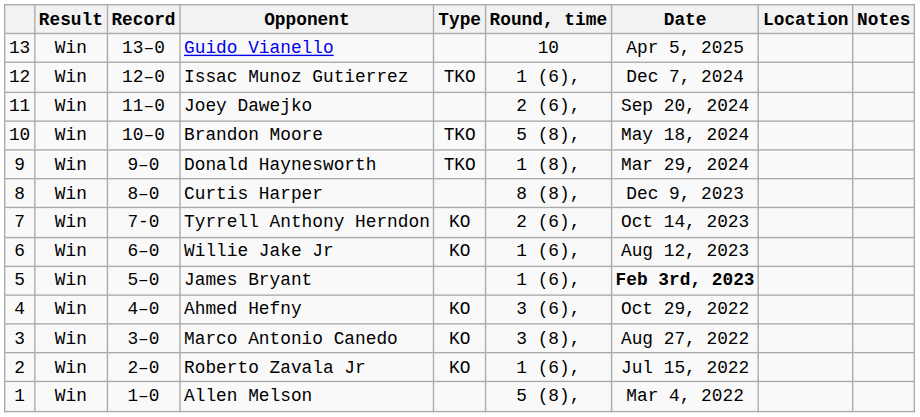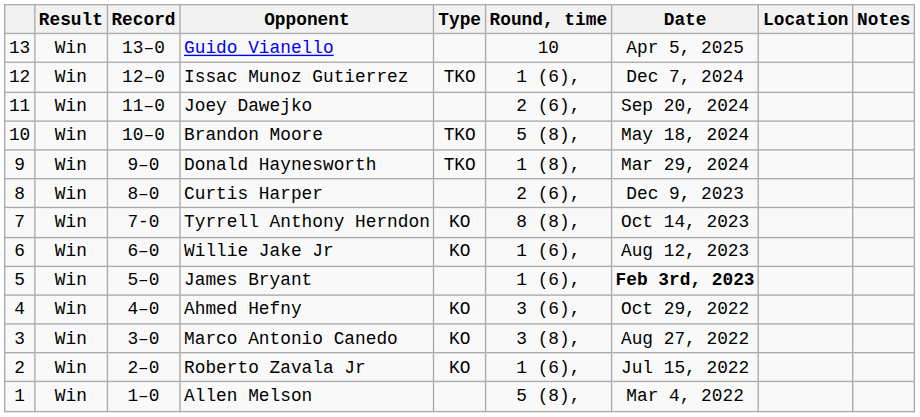 <table class="wikitable" style="text-align:center">
 <tr>
 <th></th>
 <th>Result</th>
 <th>Record</th>
 <th>Opponent</th>
 <th>Type</th>
 <th>Round, time</th>
 <th>Date</th>
 <th>Location</th>
 <th>Notes</th>
 </tr>
 <tr>
 <td>13</td>
 <td>Win</td>
 <td>13–0</td>
 <td style="text-align:left;"><a href='#'>Guido Vianello</a></td>
 <td></td>
 <td>10</td>
 <td>Apr 5, 2025</td>
 <td style="text-align:left;"></td>
 <td style="text-align:left;"></td>
 </tr>
 <tr>
 <td>12</td>
 <td>Win</td>
 <td>12–0</td>
 <td style="text-align:left;">Issac Munoz Gutierrez</td>
 <td>TKO</td>
 <td>1 (6), </td>
 <td>Dec 7, 2024</td>
 <td style="text-align:left;"></td>
 <td style="text-align:left;"></td>
 </tr>
 <tr>
 <td>11</td>
 <td>Win</td>
 <td>11–0</td>
 <td style="text-align:left;">Joey Dawejko</td>
 <td></td>
 <td>2 (6), </td>
 <td>Sep 20, 2024</td>
 <td style="text-align:left;"></td>
 <td style="text-align:left;"></td>
 </tr>
 <tr>
 <td>10</td>
 <td>Win</td>
 <td>10–0</td>
 <td style="text-align:left;">Brandon Moore</td>
 <td>TKO</td>
 <td>5 (8), </td>
 <td>May 18, 2024</td>
 <td style="text-align:left;"></td>
 <td style="text-align:left;"></td>
 </tr>
 <tr>
 <td>9</td>
 <td>Win</td>
 <td>9–0</td>
 <td style="text-align:left;">Donald Haynesworth</td>
 <td>TKO</td>
 <td>1 (8), </td>
 <td>Mar 29, 2024</td>
 <td style="text-align:left;"></td>
 <td></td>
 </tr>
 <tr>
 <td>8</td>
 <td>Win</td>
 <td>8–0</td>
 <td style="text-align:left;">Curtis Harper</td>
 <td></td>
-<td>8 (8), </td>
+<td>2 (6), </td>
 <td>Dec 9, 2023</td>
 <td style="text-align:left;"></td>
 <td></td>
 </tr>
 <tr>
 <td>7</td>
 <td>Win</td>
 <td>7-0</td>
 <td align=left>Tyrrell Anthony Herndon</td>
 <td>KO</td>
-<td>2 (6), </td>
+<td>8 (8), </td>
 <td>Oct 14, 2023</td>
 <td style="text-align:left;"></td>
 <td></td>
 </tr>
 <tr>
 <td>6</td>
 <td>Win</td>
 <td>6–0</td>
 <td style="text-align:left;">Willie Jake Jr</td>
 <td>KO</td>
 <td>1 (6), </td>
 <td>Aug 12, 2023</td>
 <td style="text-align:left;"></td>
 <td></td>
 </tr>
 <tr>
 <td>5</td>
 <td>Win</td>
 <td>5–0</td>
 <td style="text-align:left;">James Bryant</td>
 <td></td>
 <td>1 (6), </td>
 <td><strong>Feb 3rd, 2023</strong></td>
 <td style="text-align:left;"></td>
 <td></td>
 </tr>
 <tr>
 <td>4</td>
 <td>Win</td>
 <td>4–0</td>
 <td style="text-align:left;">Ahmed Hefny</td>
 <td>KO</td>
 <td>3 (6), </td>
 <td>Oct 29, 2022</td>
 <td style="text-align:left;"></td>
 <td></td>
 </tr>
 <tr>
 <td>3</td>
 <td>Win</td>
 <td>3–0</td>
 <td style="text-align:left;">Marco Antonio Canedo</td>
 <td>KO</td>
 <td>3 (8), </td>
 <td>Aug 27, 2022</td>
 <td style="text-align:left;"></td>
 <td></td>
 </tr>
 <tr>
 <td>2</td>
 <td>Win</td>
 <td>2–0</td>
 <td style="text-align:left;">Roberto Zavala Jr</td>
 <td>KO</td>
 <td>1 (6), </td>
 <td>Jul 15, 2022</td>
 <td style="text-align:left;"></td>
 <td></td>
 </tr>
 <tr>
 <td>1</td>
 <td>Win</td>
 <td>1–0</td>
 <td style="text-align:left;">Allen Melson</td>
 <td></td>
 <td>5 (8), </td>
 <td>Mar 4, 2022</td>
 <td style="text-align:left;"></td>
 <td></td>
 </tr>
 </table>
